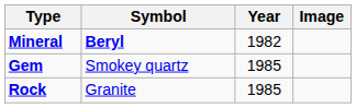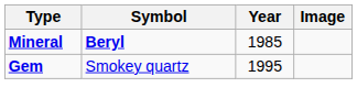 <table class="wikitable">
 <tr>
 <th width="20%">Type</th>
 <th width="40%">Symbol</th>
 <th width="15%">Year</th>
 <th width="15%">Image</th>
 </tr>
 <tr>
 <td><strong><a href='#'>Mineral</a></strong></td>
 <td><strong><a href='#'>Beryl</a></strong></td>
-<td align="center">1982</td>
+<td align="center">1985</td>
 <td align="center"></td>
 </tr>
 <tr>
 <td><strong><a href='#'>Gem</a></strong></td>
 <td><a href='#'>Smokey quartz</a></td>
-<td align="center">1985</td>
-<td align="center"></td>
-</tr>
-<tr>
-<td><strong><a href='#'>Rock</a></strong></td>
-<td><a href='#'>Granite</a></td>
-<td align="center">1985</td>
+<td align="center">1995</td>
 <td align="center"></td>
 </tr>
 </table>
